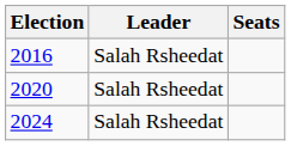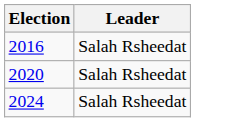 <table class="wikitable">
 <tr>
 <th>Election</th>
 <th>Leader</th>
-<th>Seats</th>
 </tr>
 <tr>
 <td><a href='#'>2016</a></td>
 <td>Salah Rsheedat</td>
-<td></td>
 </tr>
 <tr>
 <td><a href='#'>2020</a></td>
 <td>Salah Rsheedat</td>
-<td></td>
 </tr>
 <tr>
 <td><a href='#'>2024</a></td>
 <td>Salah Rsheedat</td>
-<td></td>
 </tr>
 </table>
